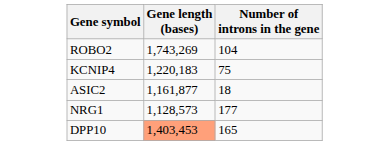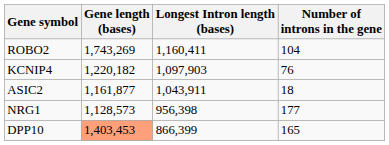 <table class="wikitable" style="margin:1em auto;">
 <tr>
 <th>Gene symbol</th>
 <th>Gene length<br>(bases)</th>
+<th>Longest Intron length<br>(bases)</th>
 <th>Number of<br>introns in the gene</th>
 </tr>
 <tr>
 <td>ROBO2</td>
 <td>1,743,269</td>
+<td>1,160,411</td>
 <td>104</td>
 </tr>
 <tr>
 <td>KCNIP4</td>
-<td>1,220,183</td>
-<td>75</td>
+<td>1,220,182</td>
+<td>1,097,903</td>
+<td>76</td>
 </tr>
 <tr>
 <td>ASIC2</td>
 <td>1,161,877</td>
+<td>1,043,911</td>
 <td>18</td>
 </tr>
 <tr>
 <td>NRG1</td>
 <td>1,128,573</td>
+<td>956,398</td>
 <td>177</td>
 </tr>
 <tr>
 <td>DPP10</td>
 <td style="background: lightsalmon;">1,403,453</td>
+<td>866,399</td>
 <td>165</td>
 </tr>
 </table>
